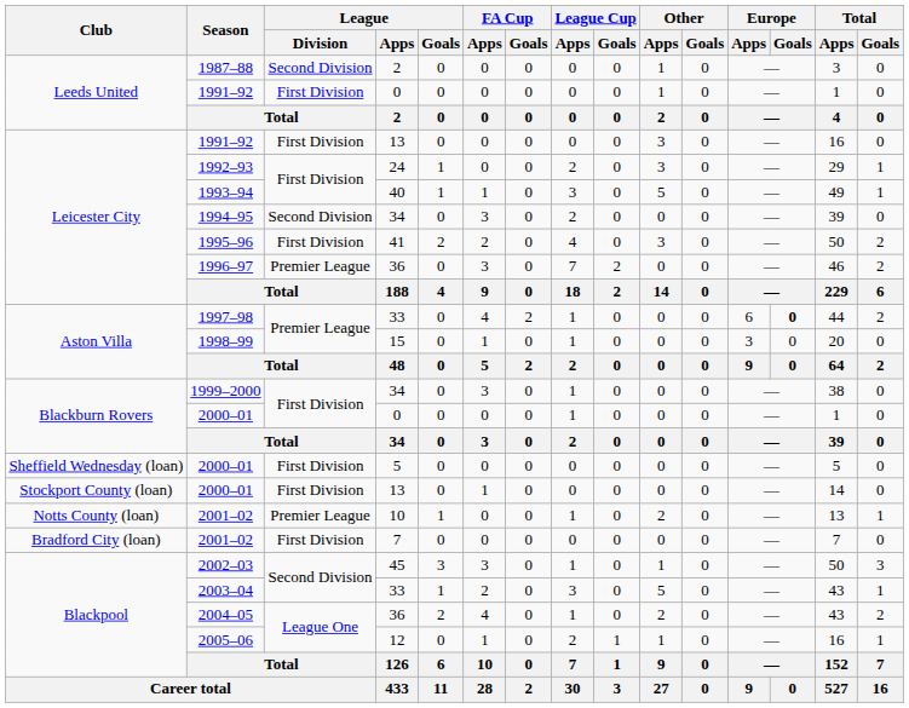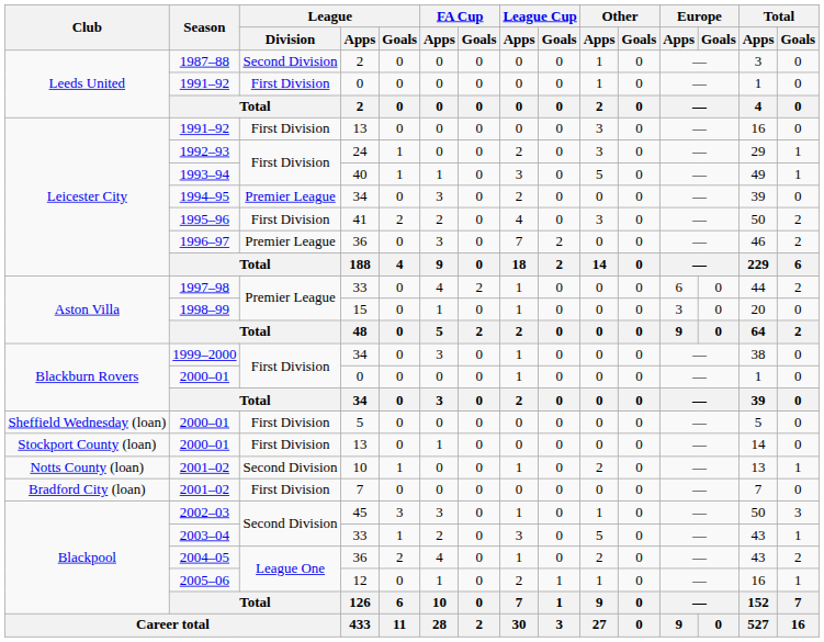 <table class="wikitable" style="text-align:center">
 <tr>
 <th rowspan="2">Club</th>
 <th rowspan="2">Season</th>
 <th colspan="3">League</th>
 <th colspan="2"><a href='#'>FA Cup</a></th>
 <th colspan="2"><a href='#'>League Cup</a></th>
 <th colspan="2">Other</th>
 <th colspan="2">Europe</th>
 <th colspan="2">Total</th>
 </tr>
 <tr>
 <th>Division</th>
 <th>Apps</th>
 <th>Goals</th>
 <th>Apps</th>
 <th>Goals</th>
 <th>Apps</th>
 <th>Goals</th>
 <th>Apps</th>
 <th>Goals</th>
 <th>Apps</th>
 <th>Goals</th>
 <th>Apps</th>
 <th>Goals</th>
 </tr>
 <tr>
 <td rowspan="3"><a href='#'>Leeds United</a></td>
 <td><a href='#'>1987–88</a></td>
 <td><a href='#'>Second Division</a></td>
 <td>2</td>
 <td>0</td>
 <td>0</td>
 <td>0</td>
 <td>0</td>
 <td>0</td>
 <td>1</td>
 <td>0</td>
 <td colspan="2">—</td>
 <td>3</td>
 <td>0</td>
 </tr>
 <tr>
 <td><a href='#'>1991–92</a></td>
 <td><a href='#'>First Division</a></td>
 <td>0</td>
 <td>0</td>
 <td>0</td>
 <td>0</td>
 <td>0</td>
 <td>0</td>
 <td>1</td>
 <td>0</td>
 <td colspan="2">—</td>
 <td>1</td>
 <td>0</td>
 </tr>
 <tr>
 <th colspan="2">Total</th>
 <th>2</th>
 <th>0</th>
 <th>0</th>
 <th>0</th>
 <th>0</th>
 <th>0</th>
 <th>2</th>
 <th>0</th>
 <th colspan="2">—</th>
 <th>4</th>
 <th>0</th>
 </tr>
 <tr>
 <td rowspan="7"><a href='#'>Leicester City</a></td>
 <td><a href='#'>1991–92</a></td>
 <td>First Division</td>
 <td>13</td>
 <td>0</td>
 <td>0</td>
 <td>0</td>
 <td>0</td>
 <td>0</td>
 <td>3</td>
 <td>0</td>
 <td colspan="2">—</td>
 <td>16</td>
 <td>0</td>
 </tr>
 <tr>
 <td><a href='#'>1992–93</a></td>
 <td rowspan="2">First Division</td>
 <td>24</td>
 <td>1</td>
 <td>0</td>
 <td>0</td>
 <td>2</td>
 <td>0</td>
 <td>3</td>
 <td>0</td>
 <td colspan="2">—</td>
 <td>29</td>
 <td>1</td>
 </tr>
 <tr>
 <td><a href='#'>1993–94</a></td>
 <td>40</td>
 <td>1</td>
 <td>1</td>
 <td>0</td>
 <td>3</td>
 <td>0</td>
 <td>5</td>
 <td>0</td>
 <td colspan="2">—</td>
 <td>49</td>
 <td>1</td>
 </tr>
 <tr>
 <td><a href='#'>1994–95</a></td>
-<td>Second Division</td>
+<td><a href='#'>Premier League</a></td>
 <td>34</td>
 <td>0</td>
 <td>3</td>
 <td>0</td>
 <td>2</td>
 <td>0</td>
 <td>0</td>
 <td>0</td>
 <td colspan="2">—</td>
 <td>39</td>
 <td>0</td>
 </tr>
 <tr>
 <td><a href='#'>1995–96</a></td>
 <td>First Division</td>
 <td>41</td>
 <td>2</td>
 <td>2</td>
 <td>0</td>
 <td>4</td>
 <td>0</td>
 <td>3</td>
 <td>0</td>
 <td colspan="2">—</td>
 <td>50</td>
 <td>2</td>
 </tr>
 <tr>
 <td><a href='#'>1996–97</a></td>
 <td>Premier League</td>
 <td>36</td>
 <td>0</td>
 <td>3</td>
 <td>0</td>
 <td>7</td>
 <td>2</td>
 <td>0</td>
 <td>0</td>
 <td colspan="2">—</td>
 <td>46</td>
 <td>2</td>
 </tr>
 <tr>
 <th colspan="2">Total</th>
 <th>188</th>
 <th>4</th>
 <th>9</th>
 <th>0</th>
 <th>18</th>
 <th>2</th>
 <th>14</th>
 <th>0</th>
 <th colspan="2">—</th>
 <th>229</th>
 <th>6</th>
 </tr>
 <tr>
 <td rowspan="3"><a href='#'>Aston Villa</a></td>
 <td><a href='#'>1997–98</a></td>
 <td rowspan="2">Premier League</td>
 <td>33</td>
 <td>0</td>
 <td>4</td>
 <td>2</td>
 <td>1</td>
 <td>0</td>
 <td>0</td>
 <td>0</td>
 <td>6</td>
-<td><strong>0</strong></td>
+<td>0</td>
 <td>44</td>
 <td>2</td>
 </tr>
 <tr>
 <td><a href='#'>1998–99</a></td>
 <td>15</td>
 <td>0</td>
 <td>1</td>
 <td>0</td>
 <td>1</td>
 <td>0</td>
 <td>0</td>
 <td>0</td>
 <td>3</td>
 <td>0</td>
 <td>20</td>
 <td>0</td>
 </tr>
 <tr>
 <th colspan="2">Total</th>
 <th>48</th>
 <th>0</th>
 <th>5</th>
 <th>2</th>
 <th>2</th>
 <th>0</th>
 <th>0</th>
 <th>0</th>
 <th>9</th>
 <th>0</th>
 <th>64</th>
 <th>2</th>
 </tr>
 <tr>
 <td rowspan="3"><a href='#'>Blackburn Rovers</a></td>
 <td><a href='#'>1999–2000</a></td>
 <td rowspan="2">First Division</td>
 <td>34</td>
 <td>0</td>
 <td>3</td>
 <td>0</td>
 <td>1</td>
 <td>0</td>
 <td>0</td>
 <td>0</td>
 <td colspan="2">—</td>
 <td>38</td>
 <td>0</td>
 </tr>
 <tr>
 <td><a href='#'>2000–01</a></td>
 <td>0</td>
 <td>0</td>
 <td>0</td>
 <td>0</td>
 <td>1</td>
 <td>0</td>
 <td>0</td>
 <td>0</td>
 <td colspan="2">—</td>
 <td>1</td>
 <td>0</td>
 </tr>
 <tr>
 <th colspan="2">Total</th>
 <th>34</th>
 <th>0</th>
 <th>3</th>
 <th>0</th>
 <th>2</th>
 <th>0</th>
 <th>0</th>
 <th>0</th>
 <th colspan="2">—</th>
 <th>39</th>
 <th>0</th>
 </tr>
 <tr>
 <td><a href='#'>Sheffield Wednesday</a> (loan)</td>
 <td><a href='#'>2000–01</a></td>
 <td>First Division</td>
 <td>5</td>
 <td>0</td>
 <td>0</td>
 <td>0</td>
 <td>0</td>
 <td>0</td>
 <td>0</td>
 <td>0</td>
 <td colspan="2">—</td>
 <td>5</td>
 <td>0</td>
 </tr>
 <tr>
 <td><a href='#'>Stockport County</a> (loan)</td>
 <td><a href='#'>2000–01</a></td>
 <td>First Division</td>
 <td>13</td>
 <td>0</td>
 <td>1</td>
 <td>0</td>
 <td>0</td>
 <td>0</td>
 <td>0</td>
 <td>0</td>
 <td colspan="2">—</td>
 <td>14</td>
 <td>0</td>
 </tr>
 <tr>
 <td><a href='#'>Notts County</a> (loan)</td>
 <td><a href='#'>2001–02</a></td>
-<td>Premier League</td>
+<td>Second Division</td>
 <td>10</td>
 <td>1</td>
 <td>0</td>
 <td>0</td>
 <td>1</td>
 <td>0</td>
 <td>2</td>
 <td>0</td>
 <td colspan="2">—</td>
 <td>13</td>
 <td>1</td>
 </tr>
 <tr>
 <td><a href='#'>Bradford City</a> (loan)</td>
 <td><a href='#'>2001–02</a></td>
 <td>First Division</td>
 <td>7</td>
 <td>0</td>
 <td>0</td>
 <td>0</td>
 <td>0</td>
 <td>0</td>
 <td>0</td>
 <td>0</td>
 <td colspan="2">—</td>
 <td>7</td>
 <td>0</td>
 </tr>
 <tr>
 <td rowspan="5"><a href='#'>Blackpool</a></td>
 <td><a href='#'>2002–03</a></td>
 <td rowspan="2">Second Division</td>
 <td>45</td>
 <td>3</td>
 <td>3</td>
 <td>0</td>
 <td>1</td>
 <td>0</td>
 <td>1</td>
 <td>0</td>
 <td colspan="2">—</td>
 <td>50</td>
 <td>3</td>
 </tr>
 <tr>
 <td><a href='#'>2003–04</a></td>
 <td>33</td>
 <td>1</td>
 <td>2</td>
 <td>0</td>
 <td>3</td>
 <td>0</td>
 <td>5</td>
 <td>0</td>
 <td colspan="2">—</td>
 <td>43</td>
 <td>1</td>
 </tr>
 <tr>
 <td><a href='#'>2004–05</a></td>
 <td rowspan="2"><a href='#'>League One</a></td>
 <td>36</td>
 <td>2</td>
 <td>4</td>
 <td>0</td>
 <td>1</td>
 <td>0</td>
 <td>2</td>
 <td>0</td>
 <td colspan="2">—</td>
 <td>43</td>
 <td>2</td>
 </tr>
 <tr>
 <td><a href='#'>2005–06</a></td>
 <td>12</td>
 <td>0</td>
 <td>1</td>
 <td>0</td>
 <td>2</td>
 <td>1</td>
 <td>1</td>
 <td>0</td>
 <td colspan="2">—</td>
 <td>16</td>
 <td>1</td>
 </tr>
 <tr>
 <th colspan="2">Total</th>
 <th>126</th>
 <th>6</th>
 <th>10</th>
 <th>0</th>
 <th>7</th>
 <th>1</th>
 <th>9</th>
 <th>0</th>
 <th colspan="2">—</th>
 <th>152</th>
 <th>7</th>
 </tr>
 <tr>
 <th colspan="3">Career total</th>
 <th>433</th>
 <th>11</th>
 <th>28</th>
 <th>2</th>
 <th>30</th>
 <th>3</th>
 <th>27</th>
 <th>0</th>
 <th>9</th>
 <th>0</th>
 <th>527</th>
 <th>16</th>
 </tr>
 </table>
